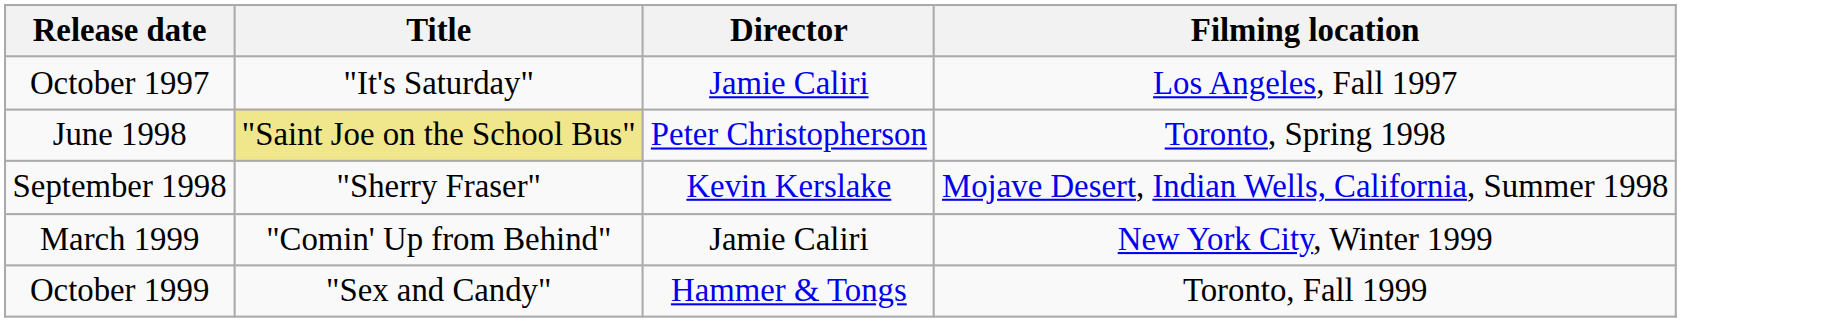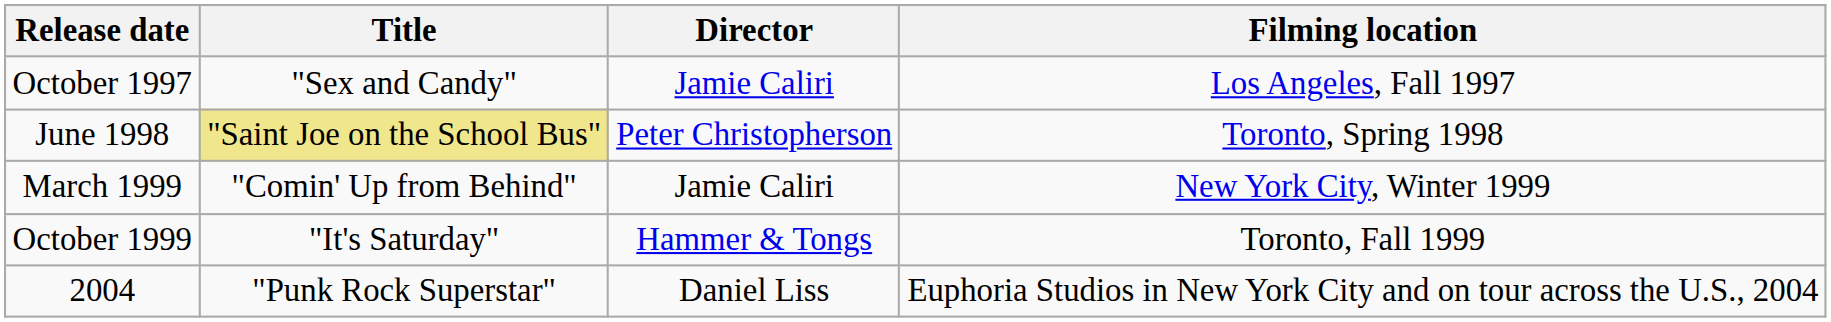 <table class="wikitable" style="text-align:center;">
 <tr>
 <th>Release date</th>
 <th>Title</th>
 <th>Director</th>
 <th>Filming location</th>
 </tr>
 <tr>
 <td>October 1997</td>
-<td>"It's Saturday"</td>
+<td>"Sex and Candy"</td>
 <td><a href='#'>Jamie Caliri</a></td>
 <td><a href='#'>Los Angeles</a>, Fall 1997</td>
 </tr>
 <tr>
 <td>June 1998</td>
 <td style="background: khaki;">"Saint Joe on the School Bus"</td>
 <td><a href='#'>Peter Christopherson</a></td>
 <td><a href='#'>Toronto</a>, Spring 1998</td>
 </tr>
 <tr>
-<td>September 1998</td>
-<td>"Sherry Fraser"</td>
-<td><a href='#'>Kevin Kerslake</a></td>
-<td><a href='#'>Mojave Desert</a>, <a href='#'>Indian Wells, California</a>, Summer 1998</td>
-</tr>
-<tr>
 <td>March 1999</td>
 <td>"Comin' Up from Behind"</td>
 <td>Jamie Caliri</td>
 <td><a href='#'>New York City</a>, Winter 1999</td>
 </tr>
 <tr>
 <td>October 1999</td>
-<td>"Sex and Candy"</td>
+<td>"It's Saturday"</td>
 <td><a href='#'>Hammer & Tongs</a></td>
 <td>Toronto, Fall 1999</td>
 </tr>
+<tr>
+<td>2004</td>
+<td>"Punk Rock Superstar"</td>
+<td>Daniel Liss</td>
+<td>Euphoria Studios in New York City and on tour across the U.S., 2004</td>
+</tr>
 </table>
